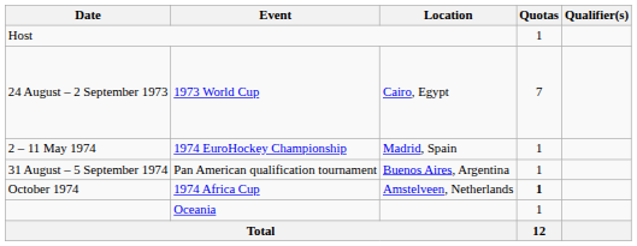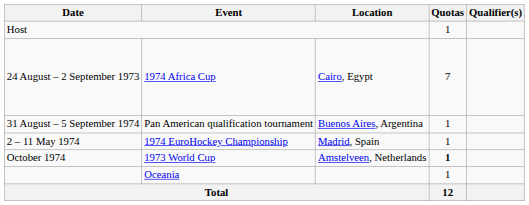 <table class="wikitable">
 <tr>
 <th>Date</th>
 <th>Event</th>
 <th>Location</th>
 <th>Quotas</th>
 <th>Qualifier(s)</th>
 </tr>
 <tr>
 <td colspan=3>Host</td>
 <td align=center>1</td>
 <td></td>
 </tr>
 <tr>
 <td>24 August – 2 September 1973</td>
-<td><a href='#'>1973 World Cup</a></td>
+<td><a href='#'>1974 Africa Cup</a></td>
 <td><a href='#'>Cairo</a>, Egypt</td>
 <td align=center>7</td>
 <td><br><br><br><br><br><br></td>
+</tr>
+<tr>
+<td>31 August – 5 September 1974</td>
+<td>Pan American qualification tournament</td>
+<td><a href='#'>Buenos Aires</a>, Argentina</td>
+<td align=center>1</td>
+<td></td>
 </tr>
 <tr>
 <td>2 – 11 May 1974</td>
 <td><a href='#'>1974 EuroHockey Championship</a></td>
 <td><a href='#'>Madrid</a>, Spain</td>
 <td align=center>1</td>
 <td></td>
 </tr>
 <tr>
-<td>31 August – 5 September 1974</td>
-<td>Pan American qualification tournament</td>
-<td><a href='#'>Buenos Aires</a>, Argentina</td>
-<td align=center>1</td>
-<td></td>
-</tr>
-<tr>
 <td>October 1974</td>
-<td><a href='#'>1974 Africa Cup</a></td>
+<td><a href='#'>1973 World Cup</a></td>
 <td><a href='#'>Amstelveen</a>, Netherlands</td>
 <td align=center><strong>1</strong></td>
 <td></td>
 </tr>
 <tr>
 <td></td>
 <td><a href='#'>Oceania</a></td>
 <td></td>
 <td align=center>1</td>
 <td></td>
 </tr>
 <tr>
 <th colspan=3>Total</th>
 <th>12</th>
 <th></th>
 </tr>
 </table>
